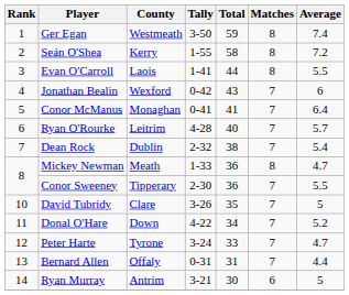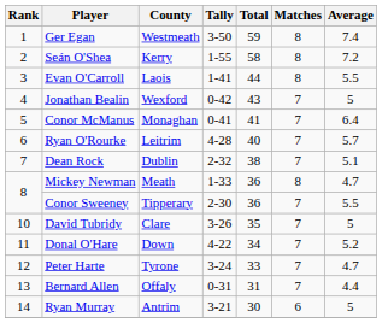 <table class="wikitable sortable">
 <tr>
 <th>Rank</th>
 <th>Player</th>
 <th>County</th>
 <th class="unsortable">Tally</th>
 <th>Total</th>
 <th>Matches</th>
 <th>Average</th>
 </tr>
 <tr>
 <td rowspan=1 align=center>1</td>
 <td><a href='#'>Ger Egan</a></td>
 <td> <a href='#'>Westmeath</a></td>
 <td align=center>3-50</td>
 <td align=center>59</td>
 <td align=center>8</td>
 <td align=center>7.4</td>
 </tr>
 <tr>
 <td rowspan=1 align=center>2</td>
 <td><a href='#'>Seán O'Shea</a></td>
 <td> <a href='#'>Kerry</a></td>
 <td align=center>1-55</td>
 <td align=center>58</td>
 <td align=center>8</td>
 <td align=center>7.2</td>
 </tr>
 <tr>
 <td rowspan=1 align=center>3</td>
 <td><a href='#'>Evan O'Carroll</a></td>
 <td> <a href='#'>Laois</a></td>
 <td align=center>1-41</td>
 <td align=center>44</td>
 <td align=center>8</td>
 <td align=center>5.5</td>
 </tr>
 <tr>
 <td rowspan=1 align=center>4</td>
 <td><a href='#'>Jonathan Bealin</a></td>
 <td> <a href='#'>Wexford</a></td>
 <td align=center>0-42</td>
 <td align=center>43</td>
 <td align=center>7</td>
-<td align=center>6</td>
+<td align=center>5</td>
 </tr>
 <tr>
 <td rowspan=1 align=center>5</td>
 <td><a href='#'>Conor McManus</a></td>
 <td> <a href='#'>Monaghan</a></td>
 <td align=center>0-41</td>
 <td align=center>41</td>
 <td align=center>7</td>
 <td align=center>6.4</td>
 </tr>
 <tr>
 <td rowspan=1 align=center>6</td>
 <td><a href='#'>Ryan O'Rourke</a></td>
 <td> <a href='#'>Leitrim</a></td>
 <td align=center>4-28</td>
 <td align=center>40</td>
 <td align=center>7</td>
 <td align=center>5.7</td>
 </tr>
 <tr>
 <td rowspan=1 align=center>7</td>
 <td><a href='#'>Dean Rock</a></td>
 <td> <a href='#'>Dublin</a></td>
 <td align=center>2-32</td>
 <td align=center>38</td>
 <td align=center>7</td>
-<td align=center>5.4</td>
+<td align=center>5.1</td>
 </tr>
 <tr>
 <td rowspan=2 align=center>8</td>
 <td><a href='#'>Mickey Newman</a></td>
 <td> <a href='#'>Meath</a></td>
 <td align=center>1-33</td>
 <td align=center>36</td>
 <td align=center>8</td>
 <td align=center>4.7</td>
 </tr>
 <tr>
 <td><a href='#'>Conor Sweeney</a></td>
 <td> <a href='#'>Tipperary</a></td>
 <td align=center>2-30</td>
 <td align=center>36</td>
 <td align=center>7</td>
 <td align=center>5.5</td>
 </tr>
 <tr>
 <td rowspan=1 align=center>10</td>
 <td><a href='#'>David Tubridy</a></td>
 <td> <a href='#'>Clare</a></td>
 <td align=center>3-26</td>
 <td align=center>35</td>
 <td align=center>7</td>
 <td align=center>5</td>
 </tr>
 <tr>
 <td rowspan=1 align=center>11</td>
 <td><a href='#'>Donal O'Hare</a></td>
 <td> <a href='#'>Down</a></td>
 <td align=center>4-22</td>
 <td align=center>34</td>
 <td align=center>7</td>
 <td align=center>5.2</td>
 </tr>
 <tr>
 <td rowspan=1 align=center>12</td>
 <td><a href='#'>Peter Harte</a></td>
 <td> <a href='#'>Tyrone</a></td>
 <td align=center>3-24</td>
 <td align=center>33</td>
 <td align=center>7</td>
 <td align=center>4.7</td>
 </tr>
 <tr>
 <td rowspan=1 align=center>13</td>
 <td><a href='#'>Bernard Allen</a></td>
 <td> <a href='#'>Offaly</a></td>
 <td align=center>0-31</td>
 <td align=center>31</td>
 <td align=center>7</td>
 <td align=center>4.4</td>
 </tr>
 <tr>
 <td rowspan=1 align=center>14</td>
 <td><a href='#'>Ryan Murray</a></td>
 <td> <a href='#'>Antrim</a></td>
 <td align=center>3-21</td>
 <td align=center>30</td>
 <td align=center>6</td>
 <td align=center>5</td>
 </tr>
 <tr>
 </tr>
 </table>
